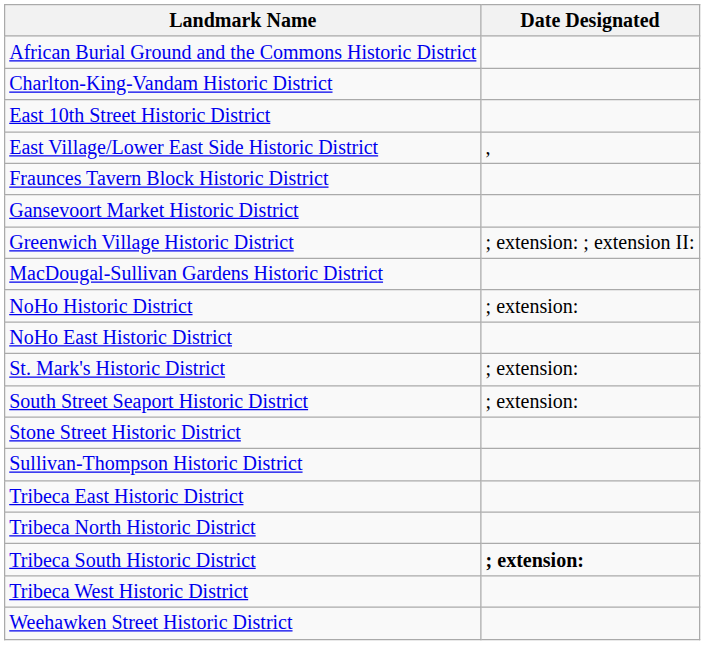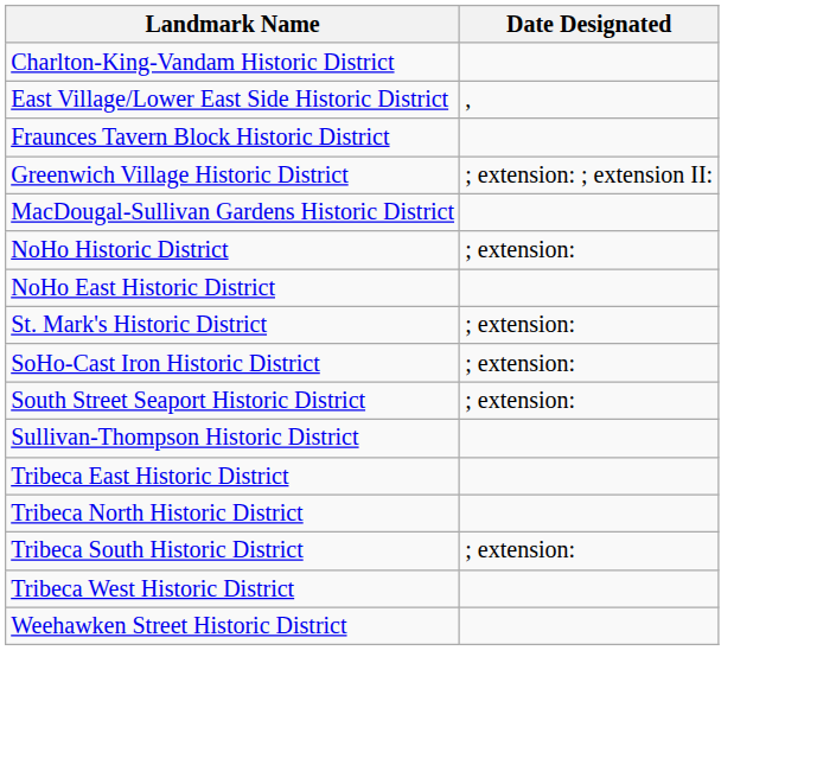 <table class="wikitable sortable">
 <tr>
 <th>Landmark Name</th>
 <th>Date Designated</th>
 </tr>
 <tr>
-<td><a href='#'>African Burial Ground and the Commons Historic District</a></td>
-<td>   </td>
-</tr>
-<tr>
 <td><a href='#'>Charlton-King-Vandam Historic District</a></td>
-<td>  </td>
-</tr>
-<tr>
-<td><a href='#'>East 10th Street Historic District</a></td>
 <td>  </td>
 </tr>
 <tr>
 <td><a href='#'>East Village/Lower East Side Historic District</a></td>
 <td> , </td>
 </tr>
 <tr>
 <td><a href='#'>Fraunces Tavern Block Historic District</a></td>
 <td>  </td>
-</tr>
-<tr>
-<td><a href='#'>Gansevoort Market Historic District</a></td>
-<td>   </td>
 </tr>
 <tr>
 <td><a href='#'>Greenwich Village Historic District</a></td>
 <td>     ; extension:    ; extension II:   </td>
 </tr>
 <tr>
 <td><a href='#'>MacDougal-Sullivan Gardens Historic District</a></td>
 <td>   </td>
 </tr>
 <tr>
 <td><a href='#'>NoHo Historic District</a></td>
 <td>  ; extension:    </td>
 </tr>
 <tr>
 <td><a href='#'>NoHo East Historic District</a></td>
 <td>   </td>
 </tr>
 <tr>
 <td><a href='#'>St. Mark's Historic District</a></td>
 <td> ; extension:   </td>
 </tr>
 <tr>
+<td><a href='#'>SoHo-Cast Iron Historic District</a></td>
+<td>  ; extension:  </td>
+</tr>
+<tr>
 <td><a href='#'>South Street Seaport Historic District</a></td>
 <td> ; extension:   </td>
-</tr>
-<tr>
-<td><a href='#'>Stone Street Historic District</a></td>
-<td>   </td>
 </tr>
 <tr>
 <td><a href='#'>Sullivan-Thompson Historic District</a></td>
 <td> </td>
 </tr>
 <tr>
 <td><a href='#'>Tribeca East Historic District</a></td>
 <td> </td>
 </tr>
 <tr>
 <td><a href='#'>Tribeca North Historic District</a></td>
 <td> </td>
 </tr>
 <tr>
 <td><a href='#'>Tribeca South Historic District</a></td>
-<td><strong> ; extension:     </strong></td>
+<td> ; extension:     </td>
 </tr>
 <tr>
 <td><a href='#'>Tribeca West Historic District</a></td>
 <td> </td>
 </tr>
 <tr>
 <td><a href='#'>Weehawken Street Historic District</a></td>
 <td>  </td>
 </tr>
 </table>
